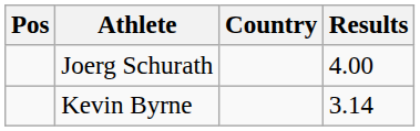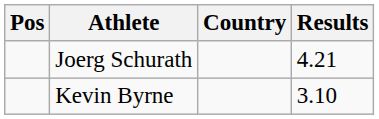 <table class="wikitable">
 <tr>
 <th>Pos</th>
 <th>Athlete</th>
 <th>Country</th>
 <th>Results</th>
 </tr>
 <tr>
 <td align="center"></td>
 <td>Joerg Schurath</td>
 <td></td>
-<td>4.00</td>
+<td>4.21</td>
 </tr>
 <tr>
 <td align="center"></td>
 <td>Kevin Byrne</td>
 <td></td>
-<td>3.14</td>
+<td>3.10</td>
 </tr>
 </table>
